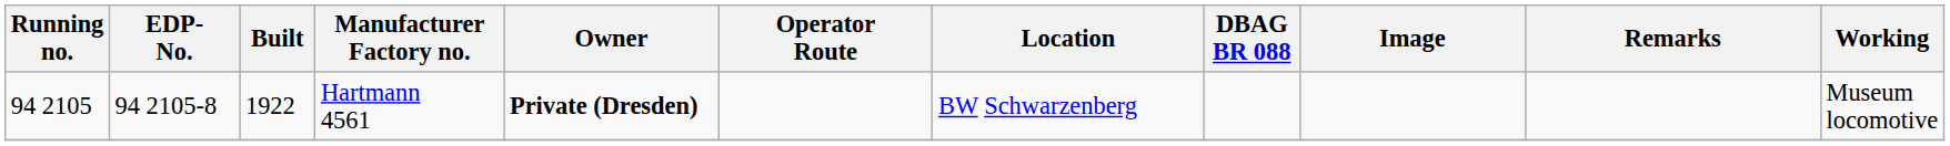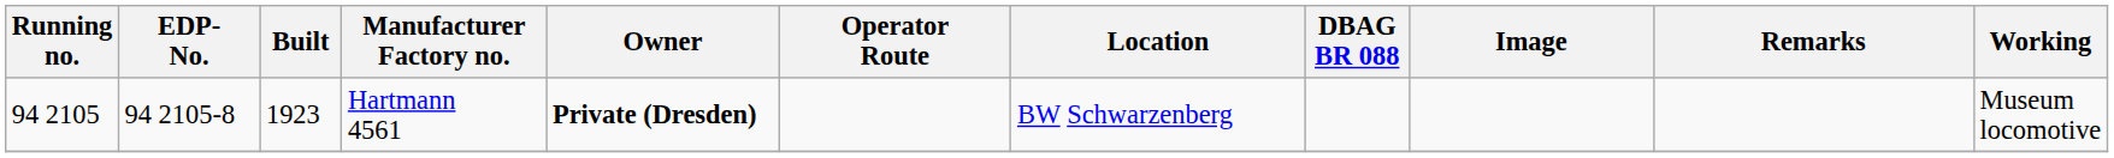 <table class="wikitable" style="width="100%"; border:solid 1px #AAAAAA; background:#e3e3e3;">
 <tr>
 <th width="5%">Running<br>no.</th>
 <th width="7%">EDP-<br>No.</th>
 <th width="4%">Built</th>
 <th width="10%">Manufacturer<br>Factory no.</th>
 <th width="12%">Owner</th>
 <th width="12%">Operator<br>Route</th>
 <th width="15%">Location</th>
 <th width="5%">DBAG<br><a href='#'>BR 088</a></th>
 <th width="13%">Image</th>
 <th width="20%">Remarks</th>
 <th width="8%">Working</th>
 </tr>
 <tr>
 <td>94 2105</td>
 <td>94 2105-8</td>
-<td>1922</td>
+<td>1923</td>
 <td><a href='#'>Hartmann</a><br>4561</td>
 <td><strong>Private (Dresden)</strong></td>
 <td></td>
 <td><a href='#'>BW</a> <a href='#'>Schwarzenberg</a></td>
 <td></td>
 <td></td>
 <td></td>
 <td>Museum locomotive</td>
 </tr>
 <tr>
 </tr>
 </table>
